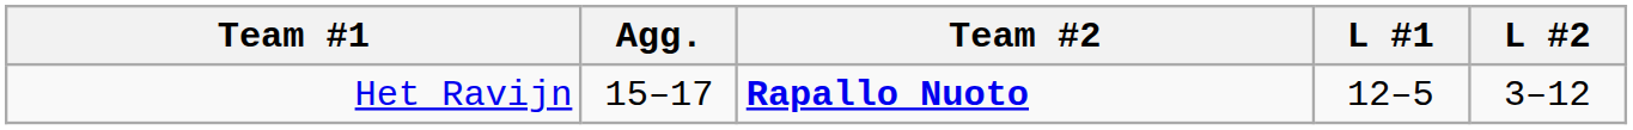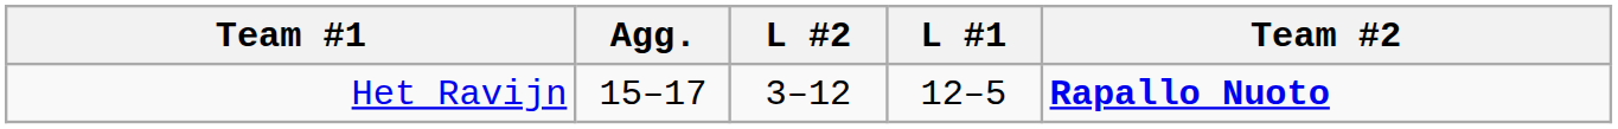 <table class=wikitable style="text-align:center">
 <tr>
 <th width=200>Team #1</th>
 <th width=50>Agg.</th>
+<th width=50>L #2</th>
+<th width=50>L #1</th>
 <th width=200>Team #2</th>
-<th width=50>L #1</th>
-<th width=50>L #2</th>
 </tr>
 <tr>
 <td align=right><a href='#'>Het Ravijn</a> </td>
 <td align=center>15–17</td>
+<td align=center>3–12</td>
+<td align=center>12–5</td>
 <td align=left> <strong><a href='#'>Rapallo Nuoto</a></strong></td>
-<td align=center>12–5</td>
-<td align=center>3–12</td>
 </tr>
 </table>
